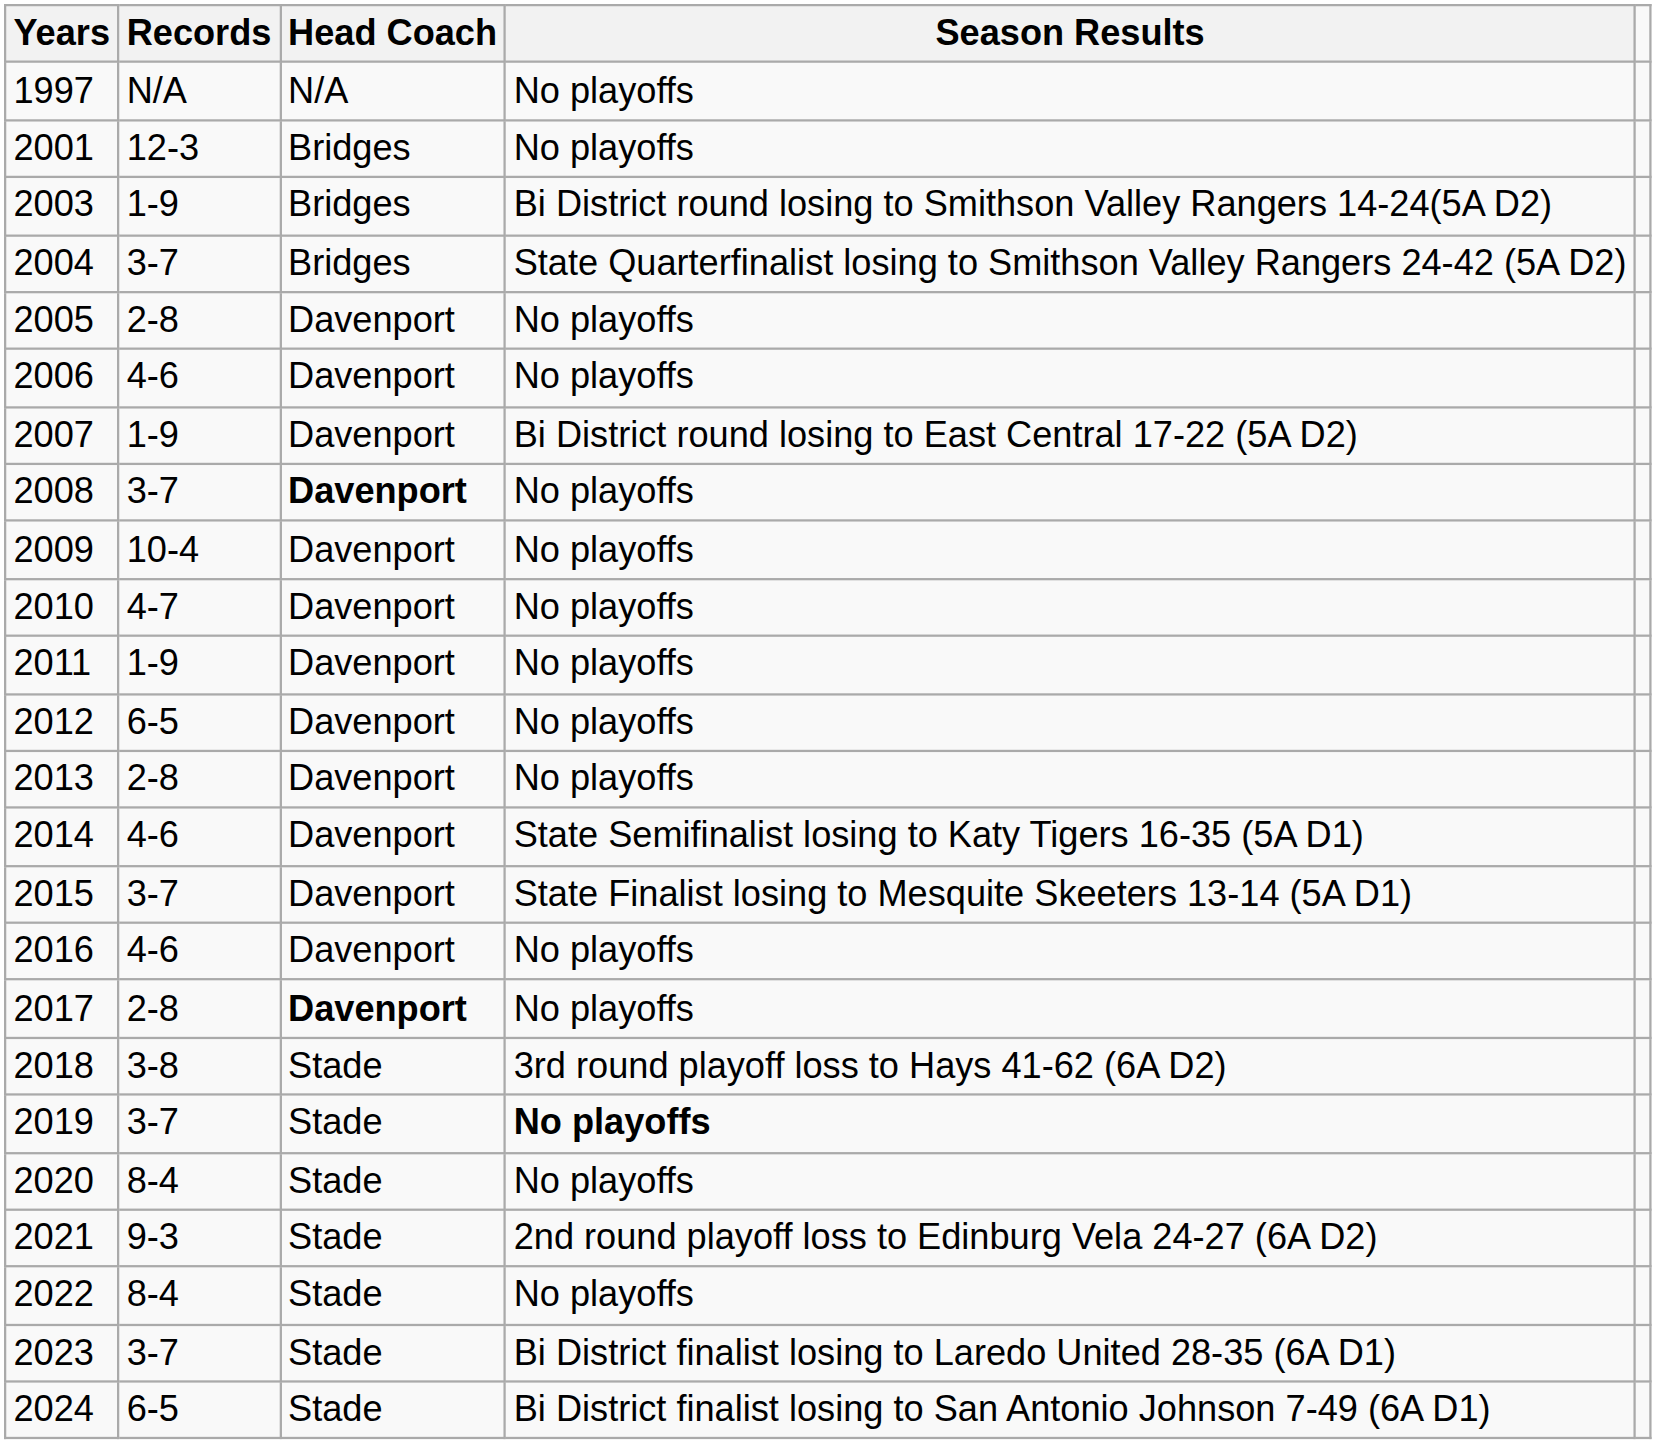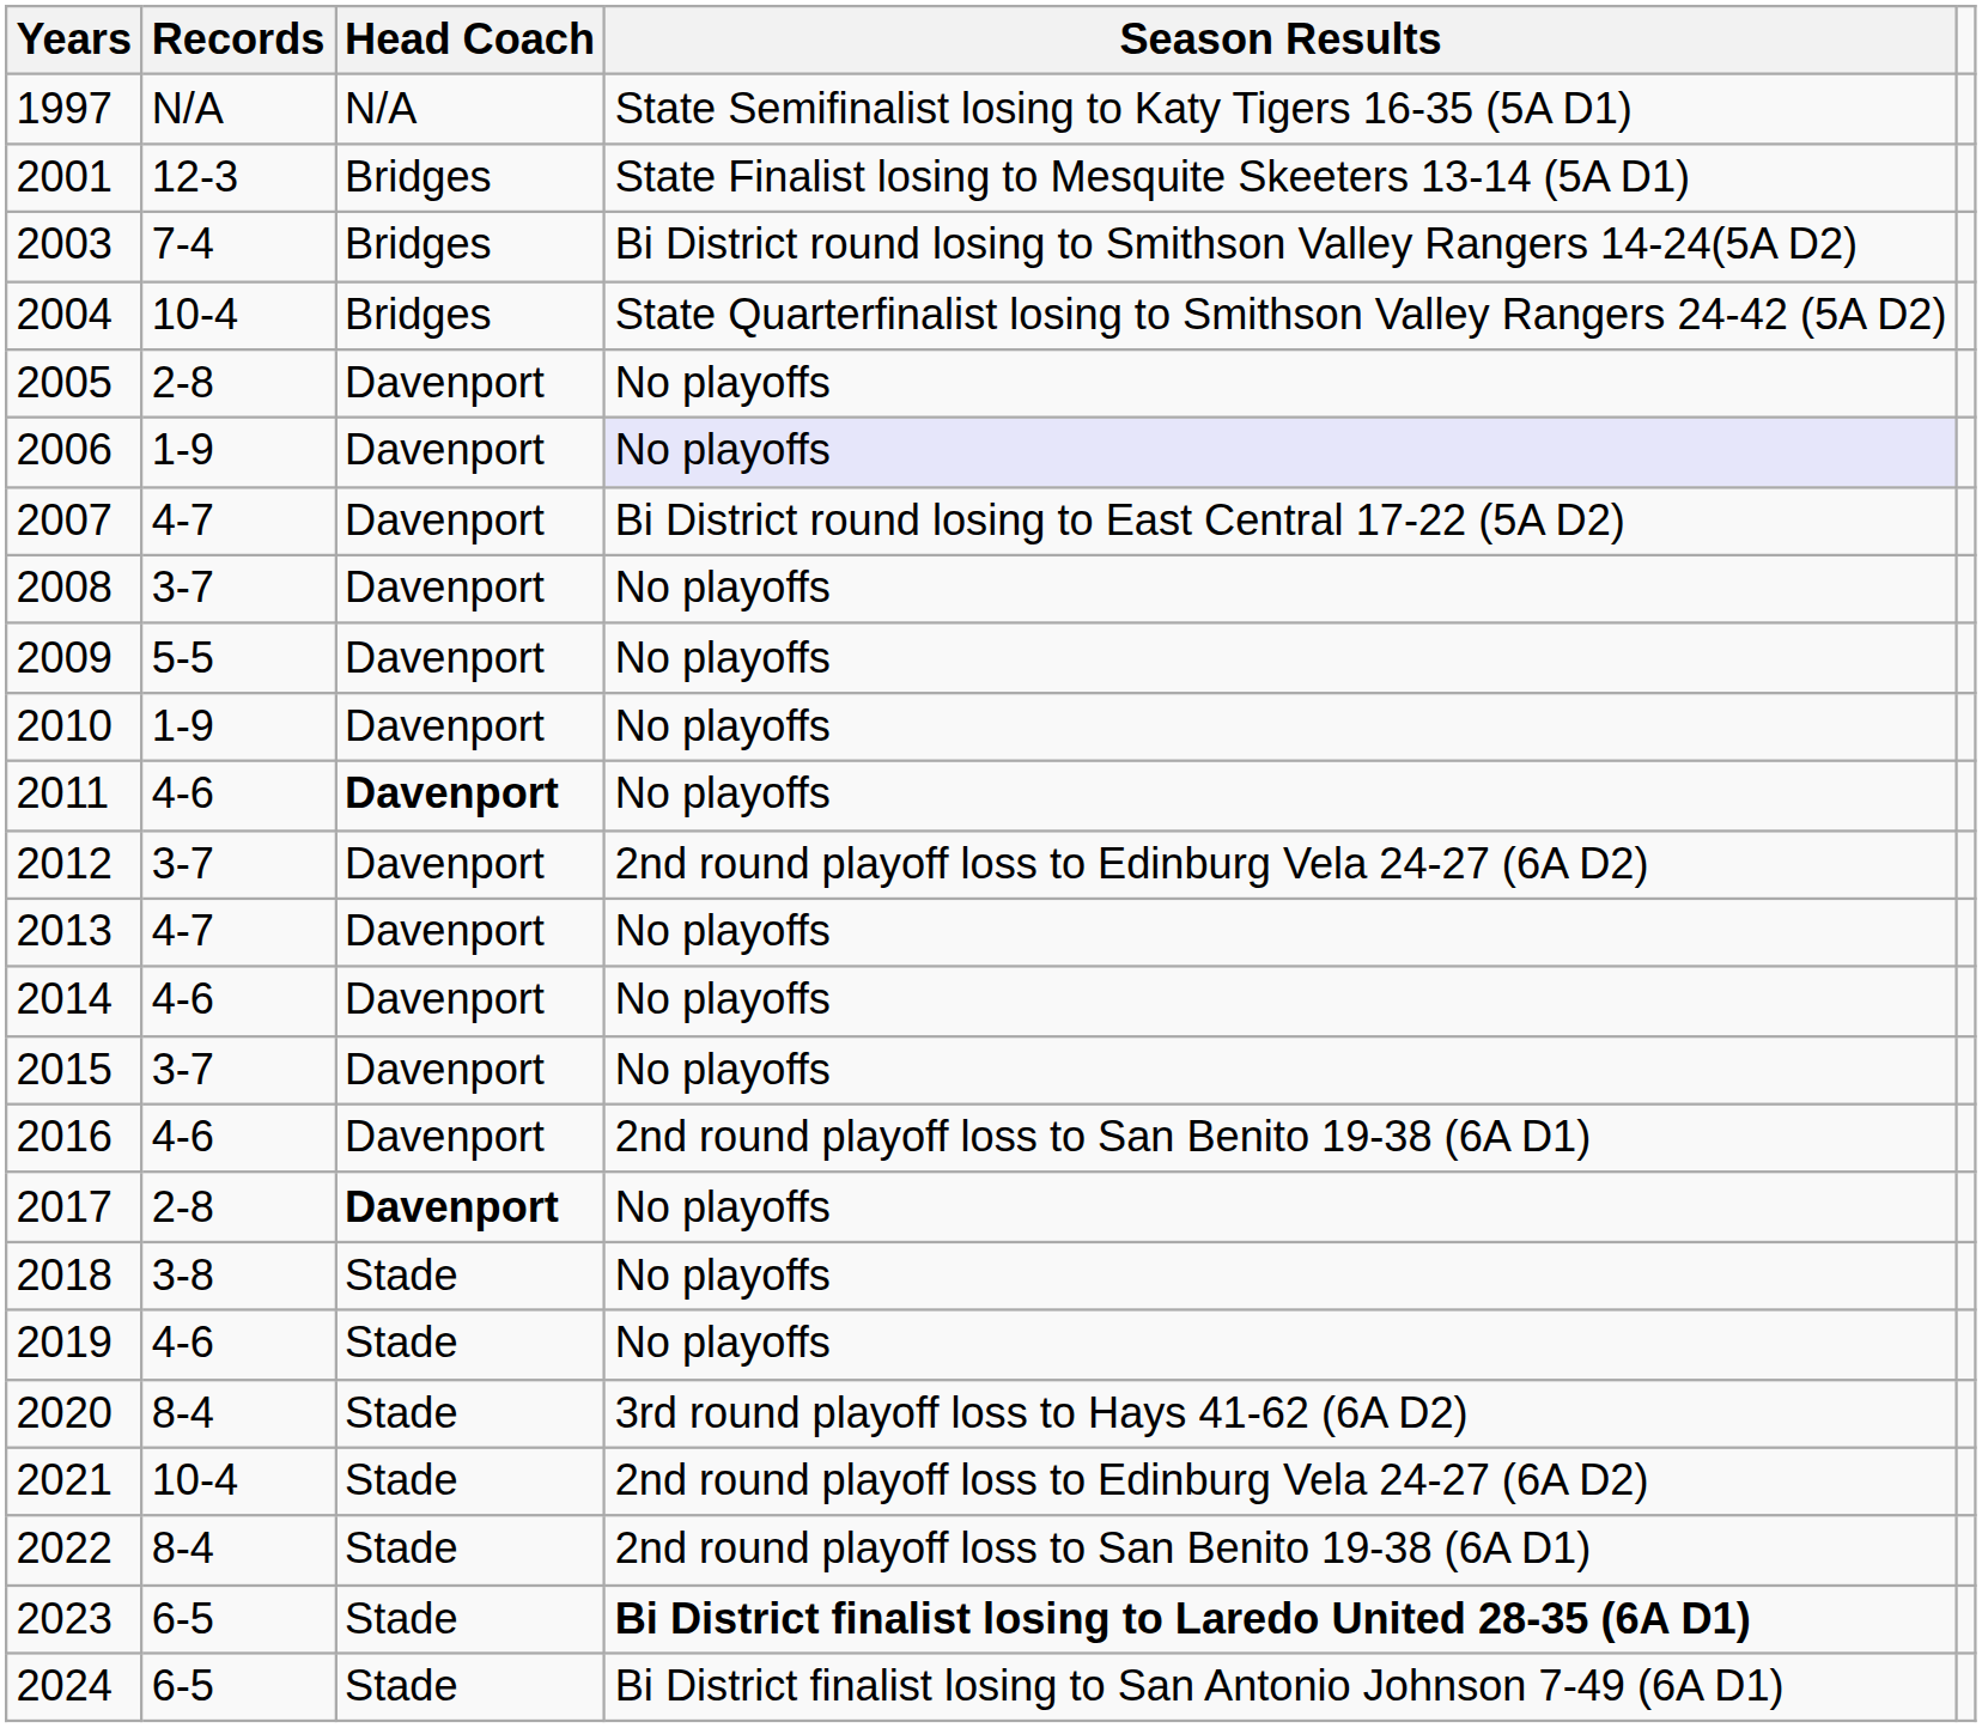 <table class="wikitable">
 <tr>
 <th>Years</th>
 <th>Records</th>
 <th>Head Coach</th>
 <th>Season Results</th>
 </tr>
 <tr>
 <td>1997</td>
 <td>N/A</td>
 <td>N/A</td>
-<td>No playoffs</td>
+<td>State Semifinalist losing to Katy Tigers 16-35 (5A D1)</td>
 <td></td>
 </tr>
 <tr>
 <td>2001</td>
 <td>12-3</td>
 <td>Bridges</td>
-<td>No playoffs</td>
+<td>State Finalist losing to Mesquite Skeeters 13-14 (5A D1)</td>
 <td></td>
 </tr>
 <tr>
 <td>2003</td>
-<td>1-9</td>
+<td>7-4</td>
 <td>Bridges</td>
 <td>Bi District round losing to Smithson Valley Rangers 14-24(5A D2)</td>
 <td></td>
 </tr>
 <tr>
 <td>2004</td>
-<td>3-7</td>
+<td>10-4</td>
 <td>Bridges</td>
 <td>State Quarterfinalist losing to Smithson Valley Rangers 24-42 (5A D2)</td>
 <td></td>
 </tr>
 <tr>
 <td>2005</td>
 <td>2-8</td>
 <td>Davenport</td>
 <td>No playoffs</td>
 <td></td>
 </tr>
 <tr>
 <td>2006</td>
-<td>4-6</td>
+<td>1-9</td>
 <td>Davenport</td>
-<td>No playoffs</td>
+<td style="background: lavender;">No playoffs</td>
 <td></td>
 </tr>
 <tr>
 <td>2007</td>
-<td>1-9</td>
+<td>4-7</td>
 <td>Davenport</td>
 <td>Bi District round losing to East Central 17-22 (5A D2)</td>
 <td></td>
 </tr>
 <tr>
 <td>2008</td>
 <td>3-7</td>
-<td><strong>Davenport</strong></td>
+<td>Davenport</td>
 <td>No playoffs</td>
 <td></td>
 </tr>
 <tr>
 <td>2009</td>
-<td>10-4</td>
+<td>5-5</td>
 <td>Davenport</td>
 <td>No playoffs</td>
 <td></td>
 </tr>
 <tr>
 <td>2010</td>
-<td>4-7</td>
+<td>1-9</td>
 <td>Davenport</td>
 <td>No playoffs</td>
 <td></td>
 </tr>
 <tr>
 <td>2011</td>
-<td>1-9</td>
-<td>Davenport</td>
+<td>4-6</td>
+<td><strong>Davenport</strong></td>
 <td>No playoffs</td>
 <td></td>
 </tr>
 <tr>
 <td>2012</td>
-<td>6-5</td>
+<td>3-7</td>
 <td>Davenport</td>
-<td>No playoffs</td>
+<td>2nd round playoff loss to Edinburg Vela 24-27 (6A D2)</td>
 <td></td>
 </tr>
 <tr>
 <td>2013</td>
-<td>2-8</td>
+<td>4-7</td>
 <td>Davenport</td>
 <td>No playoffs</td>
 <td></td>
 </tr>
 <tr>
 <td>2014</td>
 <td>4-6</td>
 <td>Davenport</td>
-<td>State Semifinalist losing to Katy Tigers 16-35 (5A D1)</td>
+<td>No playoffs</td>
 <td></td>
 </tr>
 <tr>
 <td>2015</td>
 <td>3-7</td>
 <td>Davenport</td>
-<td>State Finalist losing to Mesquite Skeeters 13-14 (5A D1)</td>
+<td>No playoffs</td>
 <td></td>
 </tr>
 <tr>
 <td>2016</td>
 <td>4-6</td>
 <td>Davenport</td>
-<td>No playoffs</td>
+<td>2nd round playoff loss to San Benito 19-38 (6A D1)</td>
 <td></td>
 </tr>
 <tr>
 <td>2017</td>
 <td>2-8</td>
 <td><strong>Davenport</strong></td>
 <td>No playoffs</td>
 <td></td>
 </tr>
 <tr>
 <td>2018</td>
 <td>3-8</td>
 <td>Stade</td>
-<td>3rd round playoff loss to Hays 41-62 (6A D2)</td>
+<td>No playoffs</td>
 <td></td>
 </tr>
 <tr>
 <td>2019</td>
-<td>3-7</td>
+<td>4-6</td>
 <td>Stade</td>
-<td><strong>No playoffs</strong></td>
+<td>No playoffs</td>
 <td></td>
 </tr>
 <tr>
 <td>2020</td>
 <td>8-4</td>
 <td>Stade</td>
-<td>No playoffs</td>
+<td>3rd round playoff loss to Hays 41-62 (6A D2)</td>
 <td></td>
 </tr>
 <tr>
 <td>2021</td>
-<td>9-3</td>
+<td>10-4</td>
 <td>Stade</td>
 <td>2nd round playoff loss to Edinburg Vela 24-27 (6A D2)</td>
 <td></td>
 </tr>
 <tr>
 <td>2022</td>
 <td>8-4</td>
 <td>Stade</td>
-<td>No playoffs</td>
+<td>2nd round playoff loss to San Benito 19-38 (6A D1)</td>
 <td></td>
 </tr>
 <tr>
 <td>2023</td>
-<td>3-7</td>
+<td>6-5</td>
 <td>Stade</td>
-<td>Bi District finalist losing to Laredo United 28-35 (6A D1)</td>
+<td><strong>Bi District finalist losing to Laredo United 28-35 (6A D1)</strong></td>
 <td></td>
 </tr>
 <tr>
 <td>2024</td>
 <td>6-5</td>
 <td>Stade</td>
 <td>Bi District finalist losing to San Antonio Johnson 7-49 (6A D1)</td>
 <td></td>
 </tr>
 </table>
